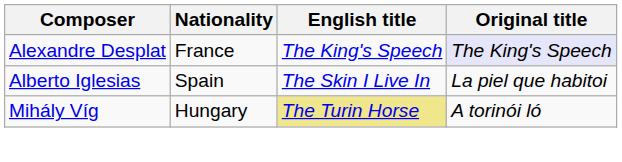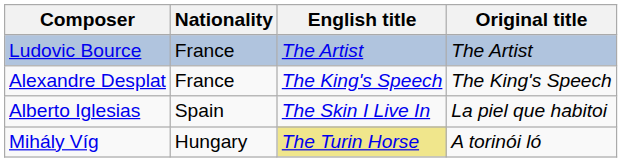 <table class="wikitable">
 <tr>
 <th>Composer</th>
 <th>Nationality</th>
 <th>English title</th>
 <th>Original title</th>
 </tr>
+<tr style="background:#B0C4DE;">
+<td><a href='#'>Ludovic Bource</a></td>
+<td>France</td>
+<td><em><a href='#'>The Artist</a></em></td>
+<td><em>The Artist</em></td>
+</tr>
 <tr>
 <td><a href='#'>Alexandre Desplat</a></td>
 <td>France</td>
 <td><em><a href='#'>The King's Speech</a></em></td>
-<td style="background: lavender;"><em>The King's Speech</em></td>
+<td><em>The King's Speech</em></td>
 </tr>
 <tr>
 <td><a href='#'>Alberto Iglesias</a></td>
 <td>Spain</td>
 <td><em><a href='#'>The Skin I Live In</a></em></td>
 <td><em>La piel que habitoi</em></td>
 </tr>
 <tr>
 <td><a href='#'>Mihály Víg</a></td>
 <td>Hungary</td>
 <td style="background: khaki;"><em><a href='#'>The Turin Horse</a></em></td>
 <td><em>A torinói ló</em></td>
 </tr>
 </table>
